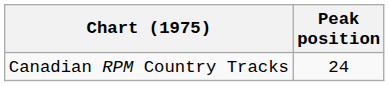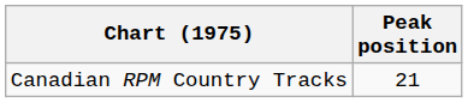 <table class="wikitable sortable">
 <tr>
 <th align="left">Chart (1975)</th>
 <th align="center">Peak<br>position</th>
 </tr>
 <tr>
 <td align="left">Canadian <em>RPM</em> Country Tracks</td>
-<td align="center">24</td>
+<td align="center">21</td>
 </tr>
 </table>
